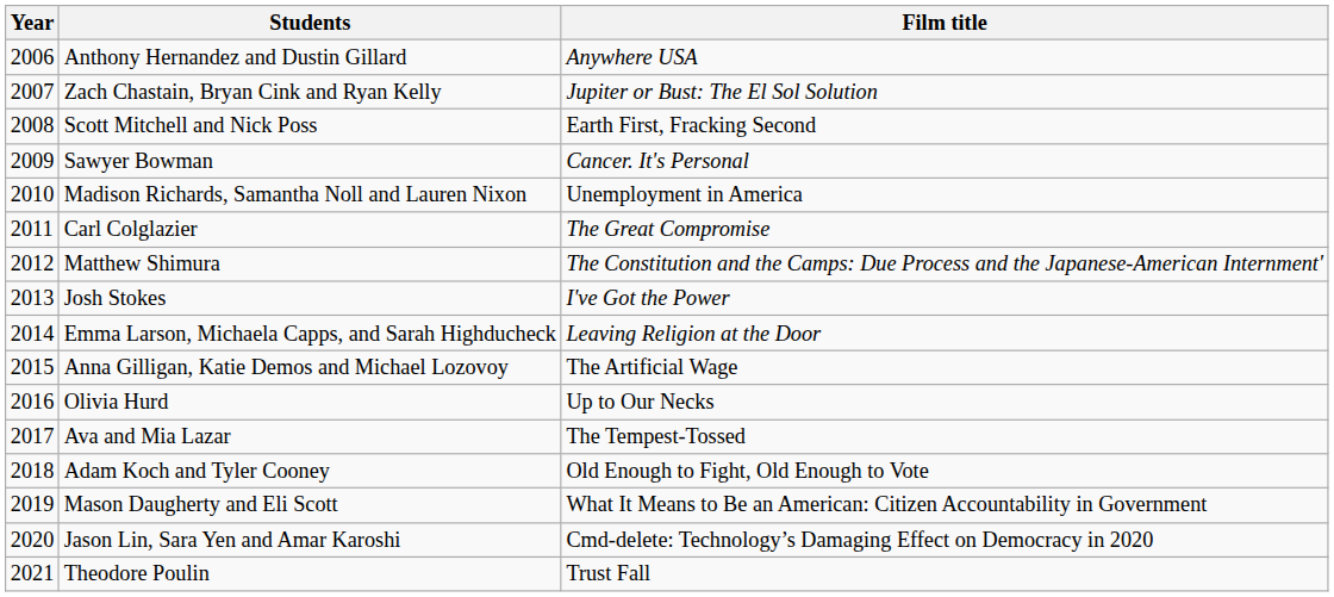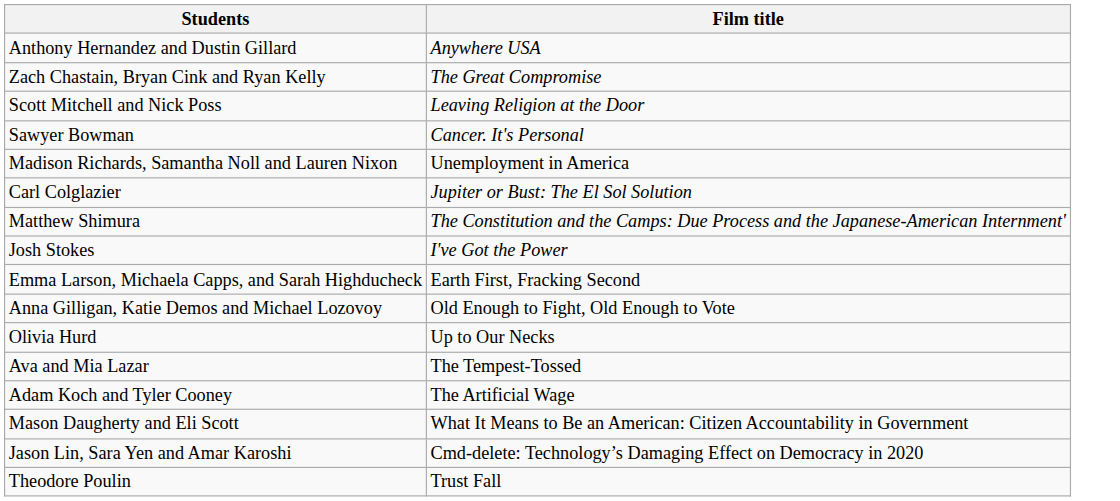 <table class="wikitable sortable">
 <tr>
-<th>Year</th>
 <th>Students</th>
 <th>Film title</th>
 </tr>
 <tr>
-<td>2006</td>
 <td>Anthony Hernandez and Dustin Gillard</td>
 <td><em>Anywhere USA</em></td>
 </tr>
 <tr>
-<td>2007</td>
 <td>Zach Chastain, Bryan Cink and Ryan Kelly</td>
-<td><em>Jupiter or Bust: The El Sol Solution</em></td>
+<td><em>The Great Compromise</em></td>
 </tr>
 <tr>
-<td>2008</td>
 <td>Scott Mitchell and Nick Poss</td>
-<td></em>Earth First, Fracking Second<em></td>
+<td><em>Leaving Religion at the Door</em></td>
 </tr>
 <tr>
-<td>2009</td>
 <td>Sawyer Bowman</td>
 <td><em>Cancer. It's Personal</em></td>
 </tr>
 <tr>
-<td>2010</td>
 <td>Madison Richards, Samantha Noll and Lauren Nixon</td>
 <td></em>Unemployment in America<em></td>
 </tr>
 <tr>
-<td>2011</td>
 <td>Carl Colglazier</td>
-<td><em>The Great Compromise</em></td>
+<td><em>Jupiter or Bust: The El Sol Solution</em></td>
 </tr>
 <tr>
-<td>2012</td>
 <td>Matthew Shimura</td>
 <td><em>The Constitution and the Camps: Due Process and the Japanese-American Internment'</td>
 </tr>
 <tr>
-<td>2013</td>
 <td>Josh Stokes</td>
 <td><em>I've Got the Power</em></td>
 </tr>
 <tr>
-<td>2014</td>
 <td>Emma Larson, Michaela Capps, and Sarah Highducheck</td>
-<td><em>Leaving Religion at the Door</em></td>
+<td></em>Earth First, Fracking Second<em></td>
 </tr>
 <tr>
-<td>2015</td>
 <td>Anna Gilligan, Katie Demos and Michael Lozovoy</td>
-<td></em>The Artificial Wage<em></td>
+<td></em>Old Enough to Fight, Old Enough to Vote<em></td>
 </tr>
 <tr>
-<td>2016</td>
 <td>Olivia Hurd</td>
 <td></em>Up to Our Necks<em></td>
 </tr>
 <tr>
-<td>2017</td>
 <td>Ava and Mia Lazar</td>
 <td></em>The Tempest-Tossed<em></td>
 </tr>
 <tr>
-<td>2018</td>
 <td>Adam Koch and Tyler Cooney</td>
-<td></em>Old Enough to Fight, Old Enough to Vote<em></td>
+<td></em>The Artificial Wage<em></td>
 </tr>
 <tr>
-<td>2019</td>
 <td>Mason Daugherty and Eli Scott</td>
 <td></em>What It Means to Be an American: Citizen Accountability in Government<em></td>
 </tr>
 <tr>
-<td>2020</td>
 <td>Jason Lin, Sara Yen and Amar Karoshi</td>
 <td></em>Cmd-delete: Technology’s Damaging Effect on Democracy in 2020<em></td>
 </tr>
 <tr>
-<td>2021</td>
 <td>Theodore Poulin</td>
 <td></em>Trust Fall<em></td>
 </tr>
 </table>
